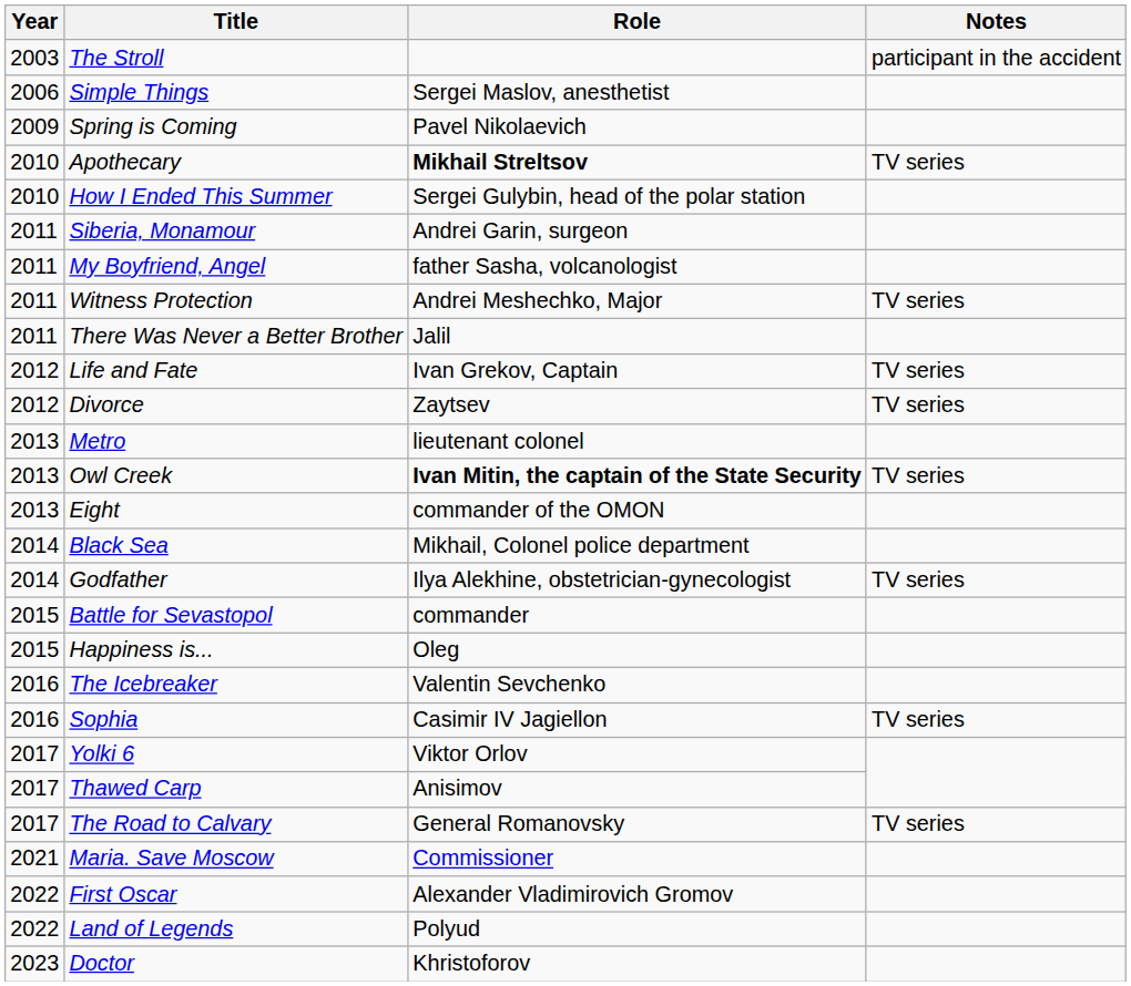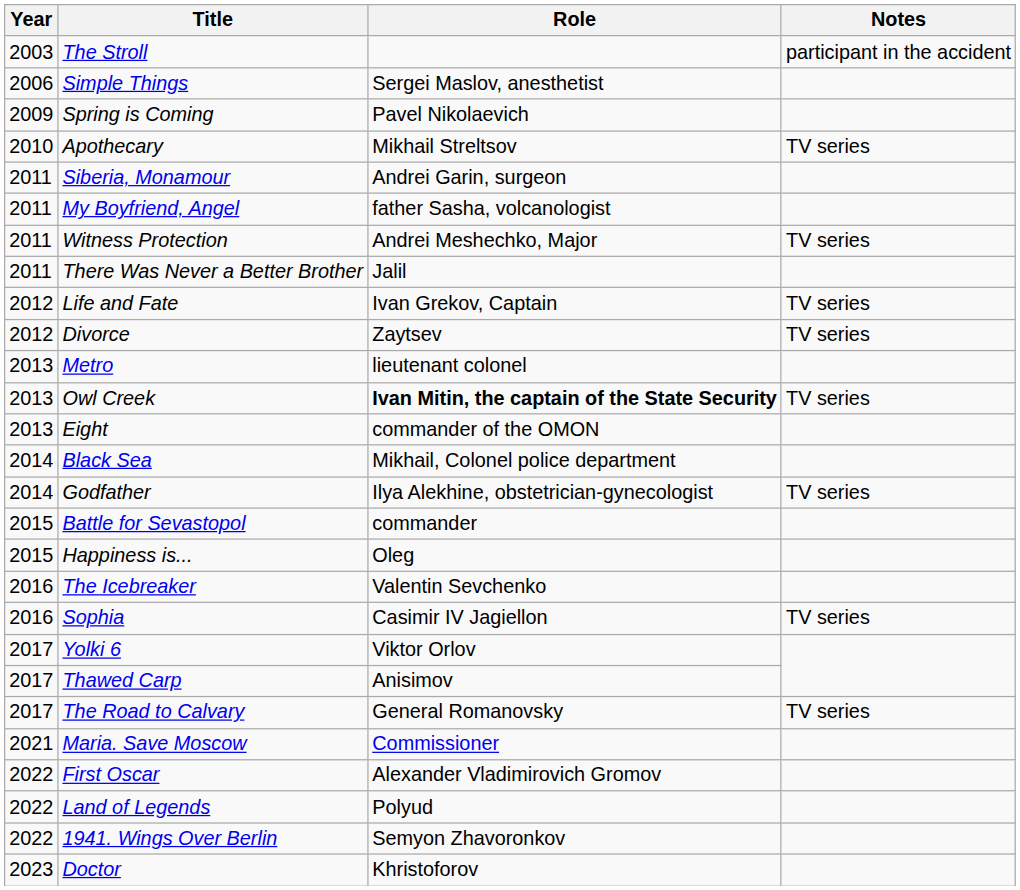 <table class="wikitable sortable">
 <tr>
 <th>Year</th>
 <th>Title</th>
 <th>Role</th>
 <th>Notes</th>
 </tr>
 <tr>
 <td>2003</td>
 <td><em><a href='#'>The Stroll</a></em></td>
 <td></td>
 <td>participant in the accident</td>
 </tr>
 <tr>
 <td>2006</td>
 <td><em><a href='#'>Simple Things</a></em></td>
 <td>Sergei Maslov, anesthetist</td>
 <td></td>
 </tr>
 <tr>
 <td>2009</td>
 <td><em>Spring is Coming</em></td>
 <td>Pavel Nikolaevich</td>
 <td></td>
 </tr>
 <tr>
 <td>2010</td>
 <td><em>Apothecary</em></td>
-<td><strong>Mikhail Streltsov</strong></td>
+<td>Mikhail Streltsov</td>
 <td>TV series</td>
-</tr>
-<tr>
-<td>2010</td>
-<td><em><a href='#'>How I Ended This Summer</a></em></td>
-<td>Sergei Gulybin, head of the polar station</td>
-<td></td>
 </tr>
 <tr>
 <td>2011</td>
 <td><em><a href='#'>Siberia, Monamour</a></em></td>
 <td>Andrei Garin, surgeon</td>
 <td></td>
 </tr>
 <tr>
 <td>2011</td>
 <td><em><a href='#'>My Boyfriend, Angel</a></em></td>
 <td>father Sasha, volcanologist</td>
 <td></td>
 </tr>
 <tr>
 <td>2011</td>
 <td><em>Witness Protection</em></td>
 <td>Andrei Meshechko, Major</td>
 <td>TV series</td>
 </tr>
 <tr>
 <td>2011</td>
 <td><em>There Was Never a Better Brother</em></td>
 <td>Jalil</td>
 <td></td>
 </tr>
 <tr>
 <td>2012</td>
 <td><em>Life and Fate</em></td>
 <td>Ivan Grekov, Captain</td>
 <td>TV series</td>
 </tr>
 <tr>
 <td>2012</td>
 <td><em>Divorce</em></td>
 <td>Zaytsev</td>
 <td>TV series</td>
 </tr>
 <tr>
 <td>2013</td>
 <td><em><a href='#'>Metro</a></em></td>
 <td>lieutenant colonel</td>
 <td></td>
 </tr>
 <tr>
 <td>2013</td>
 <td><em>Owl Creek</em></td>
 <td><strong>Ivan Mitin, the captain of the State Security</strong></td>
 <td>TV series</td>
 </tr>
 <tr>
 <td>2013</td>
 <td><em>Eight</em></td>
 <td>commander of the OMON</td>
 <td></td>
 </tr>
 <tr>
 <td>2014</td>
 <td><em><a href='#'>Black Sea</a></em></td>
 <td>Mikhail, Colonel police department</td>
 <td></td>
 </tr>
 <tr>
 <td>2014</td>
 <td><em>Godfather</em></td>
 <td>Ilya Alekhine, obstetrician-gynecologist</td>
 <td>TV series</td>
 </tr>
 <tr>
 <td>2015</td>
 <td><em><a href='#'>Battle for Sevastopol</a></em></td>
 <td>commander</td>
 <td></td>
 </tr>
 <tr>
 <td>2015</td>
 <td><em>Happiness is...</em></td>
 <td>Oleg</td>
 <td></td>
 </tr>
 <tr>
 <td>2016</td>
 <td><em><a href='#'>The Icebreaker</a></em></td>
 <td>Valentin Sevchenko</td>
 <td></td>
 </tr>
 <tr>
 <td>2016</td>
 <td><em><a href='#'>Sophia</a></em></td>
 <td>Casimir IV Jagiellon</td>
 <td>TV series</td>
 </tr>
 <tr>
 <td>2017</td>
 <td><em><a href='#'>Yolki 6</a></em></td>
 <td>Viktor Orlov</td>
 </tr>
 <tr>
 <td>2017</td>
 <td><em><a href='#'>Thawed Carp</a></em></td>
 <td>Anisimov</td>
 </tr>
 <tr>
 <td>2017</td>
 <td><em><a href='#'>The Road to Calvary</a></em></td>
 <td>General Romanovsky</td>
 <td>TV series</td>
 </tr>
 <tr>
 <td>2021</td>
 <td><em><a href='#'>Maria. Save Moscow</a></em></td>
 <td><a href='#'>Commissioner</a></td>
 <td></td>
 </tr>
 <tr>
 <td>2022</td>
 <td><em><a href='#'>First Oscar</a></em></td>
 <td>Alexander Vladimirovich Gromov</td>
 <td></td>
 </tr>
 <tr>
 <td>2022</td>
 <td><em><a href='#'>Land of Legends</a></em></td>
 <td>Polyud</td>
 <td></td>
 </tr>
 <tr>
+<td>2022</td>
+<td><em><a href='#'>1941. Wings Over Berlin</a></em></td>
+<td>Semyon Zhavoronkov</td>
+<td></td>
+</tr>
+<tr>
 <td>2023</td>
 <td><em><a href='#'>Doctor</a></em></td>
 <td>Khristoforov</td>
 <td></td>
 </tr>
 </table>
